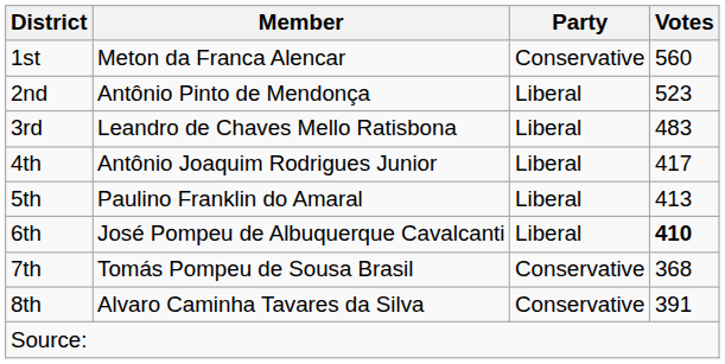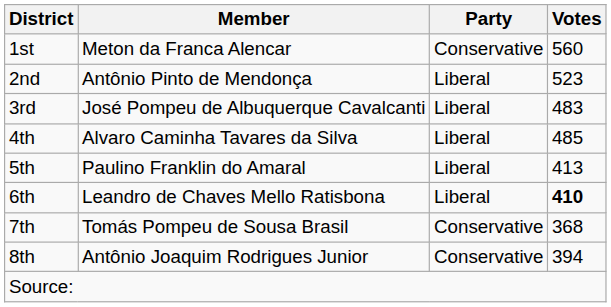 <table class="wikitable">
 <tr>
 <th>District</th>
 <th>Member</th>
 <th>Party</th>
 <th>Votes</th>
 </tr>
 <tr>
 <td>1st</td>
 <td>Meton da Franca Alencar</td>
 <td>Conservative</td>
 <td>560</td>
 </tr>
 <tr>
 <td>2nd</td>
 <td>Antônio Pinto de Mendonça</td>
 <td>Liberal</td>
 <td>523</td>
 </tr>
 <tr>
 <td>3rd</td>
-<td>Leandro de Chaves Mello Ratisbona</td>
+<td>José Pompeu de Albuquerque Cavalcanti</td>
 <td>Liberal</td>
 <td>483</td>
 </tr>
 <tr>
 <td>4th</td>
-<td>Antônio Joaquim Rodrigues Junior</td>
+<td>Alvaro Caminha Tavares da Silva</td>
 <td>Liberal</td>
-<td>417</td>
+<td>485</td>
 </tr>
 <tr>
 <td>5th</td>
 <td>Paulino Franklin do Amaral</td>
 <td>Liberal</td>
 <td>413</td>
 </tr>
 <tr>
 <td>6th</td>
-<td>José Pompeu de Albuquerque Cavalcanti</td>
+<td>Leandro de Chaves Mello Ratisbona</td>
 <td>Liberal</td>
 <td><strong>410</strong></td>
 </tr>
 <tr>
 <td>7th</td>
 <td>Tomás Pompeu de Sousa Brasil</td>
 <td>Conservative</td>
 <td>368</td>
 </tr>
 <tr>
 <td>8th</td>
-<td>Alvaro Caminha Tavares da Silva</td>
+<td>Antônio Joaquim Rodrigues Junior</td>
 <td>Conservative</td>
-<td>391</td>
+<td>394</td>
 </tr>
 <tr>
 <td colspan="4">Source: </td>
 </tr>
 </table>
